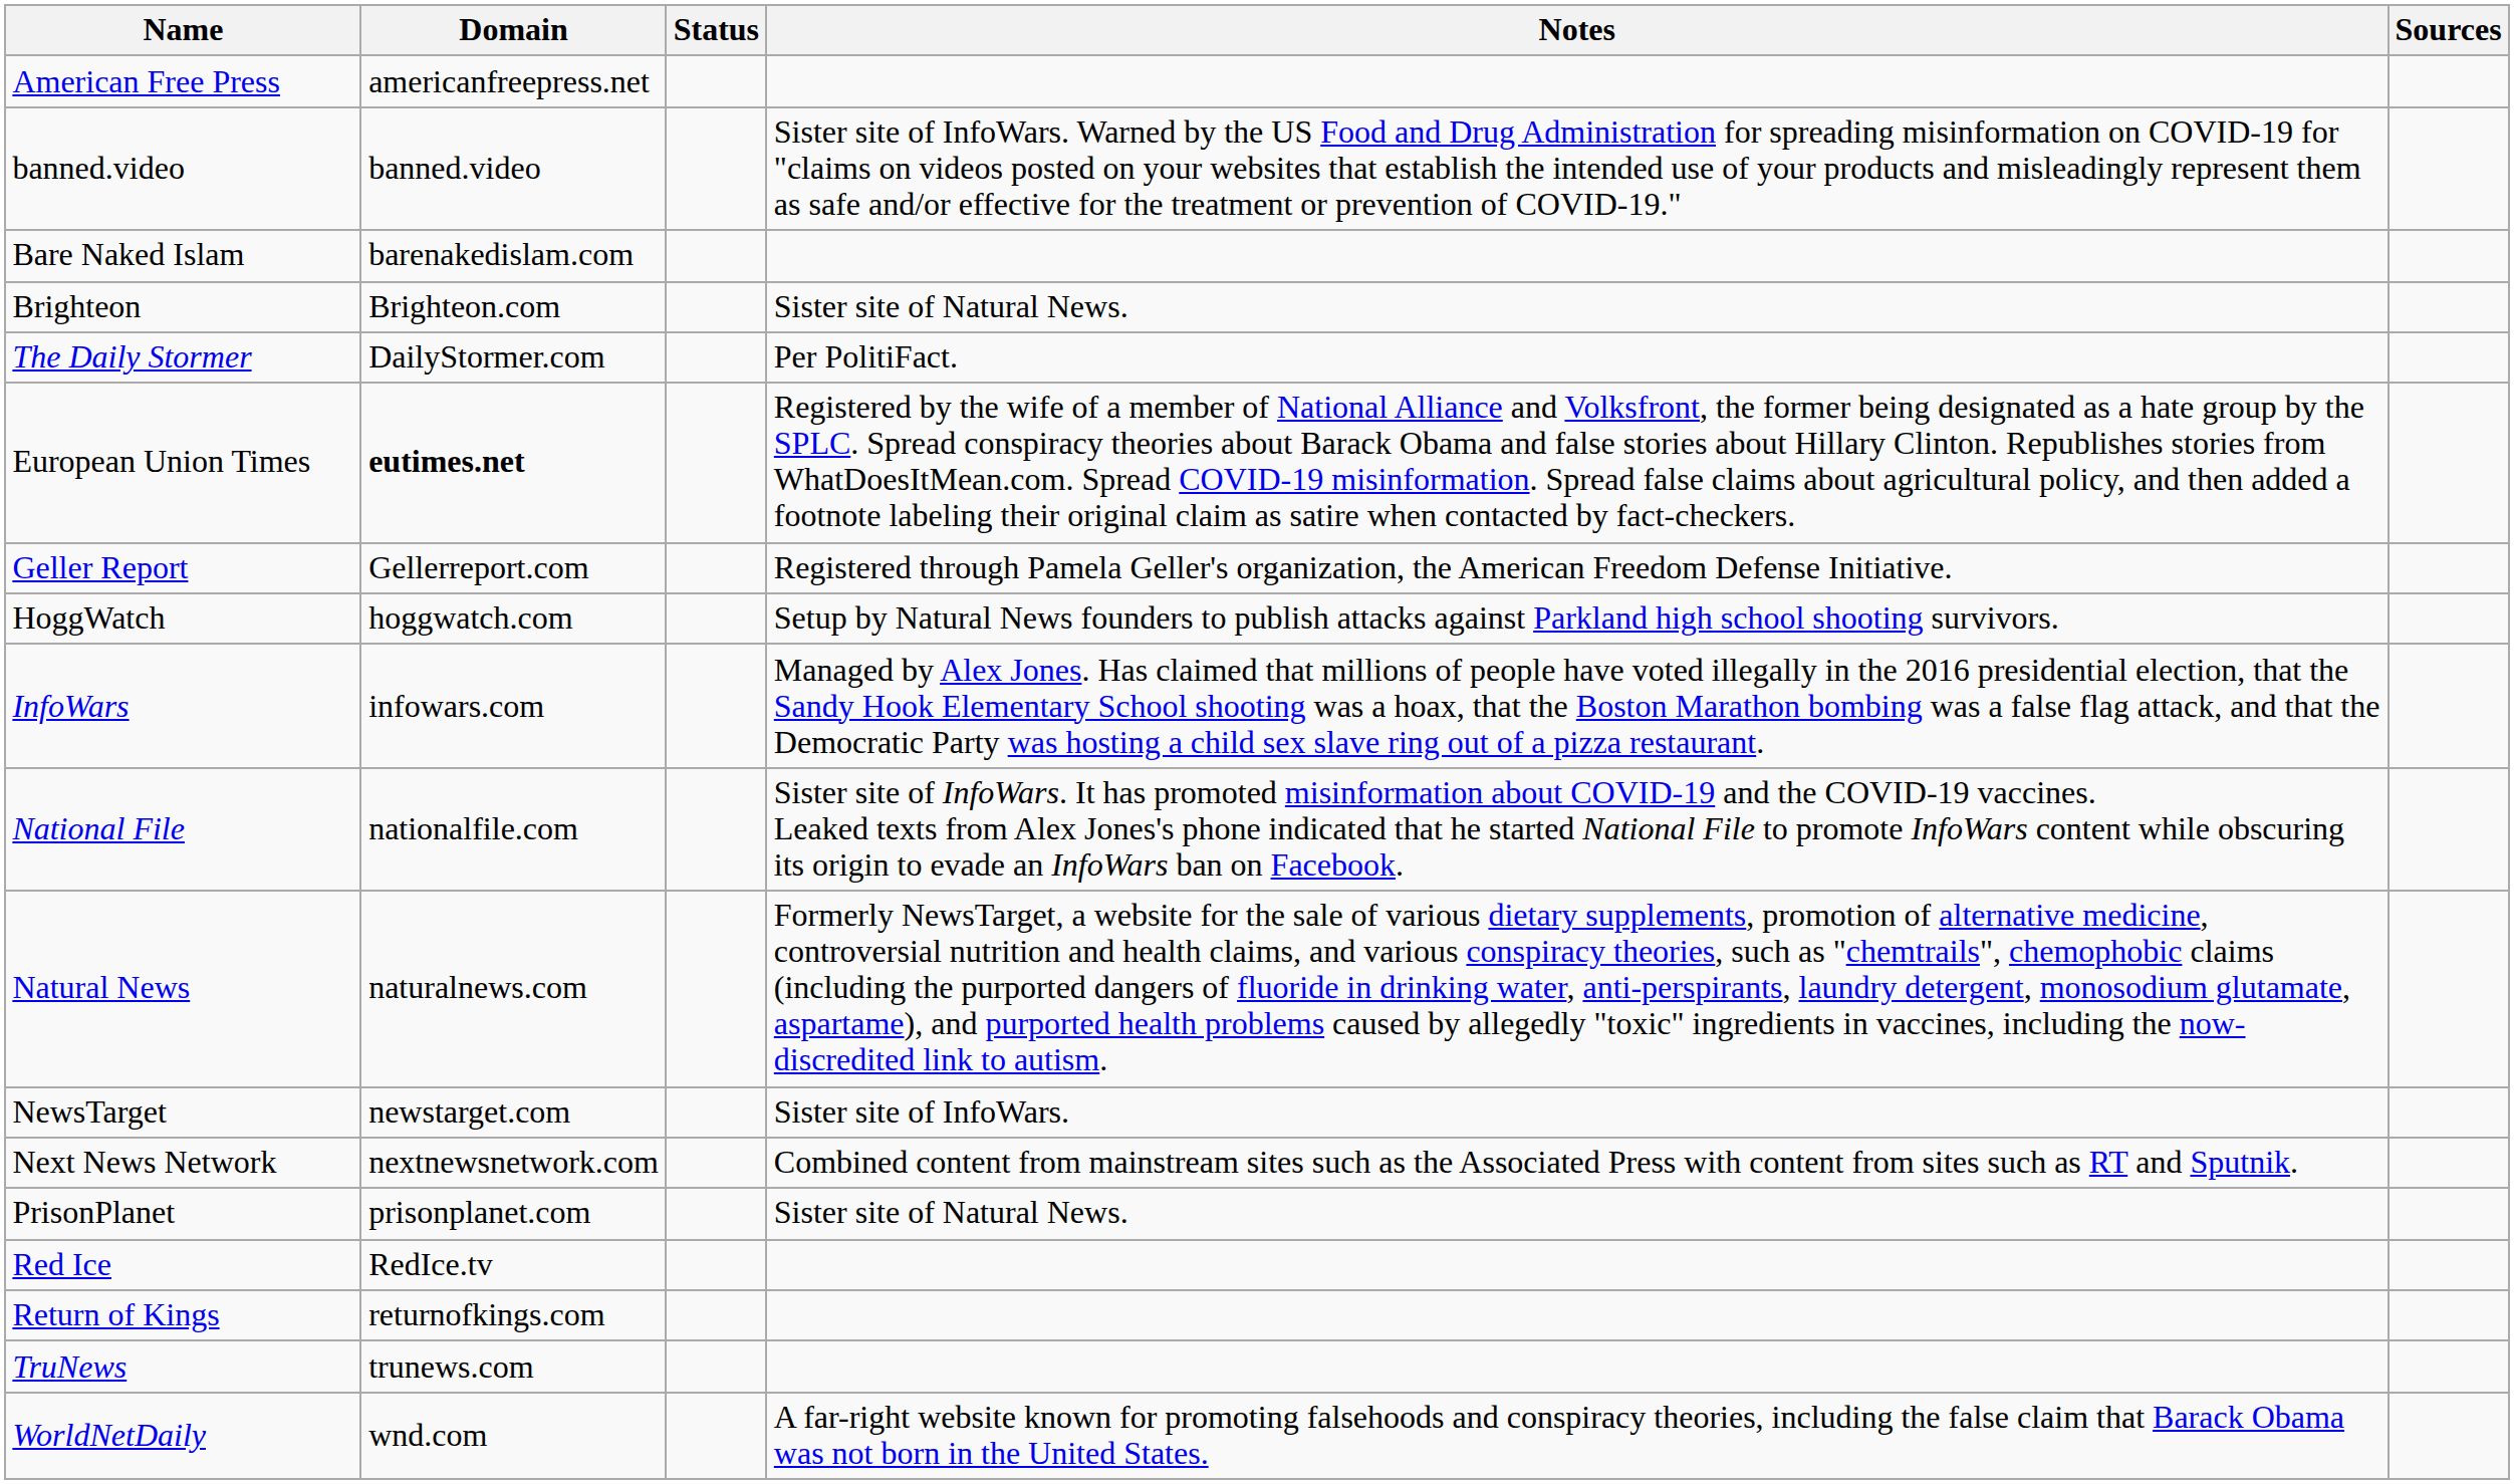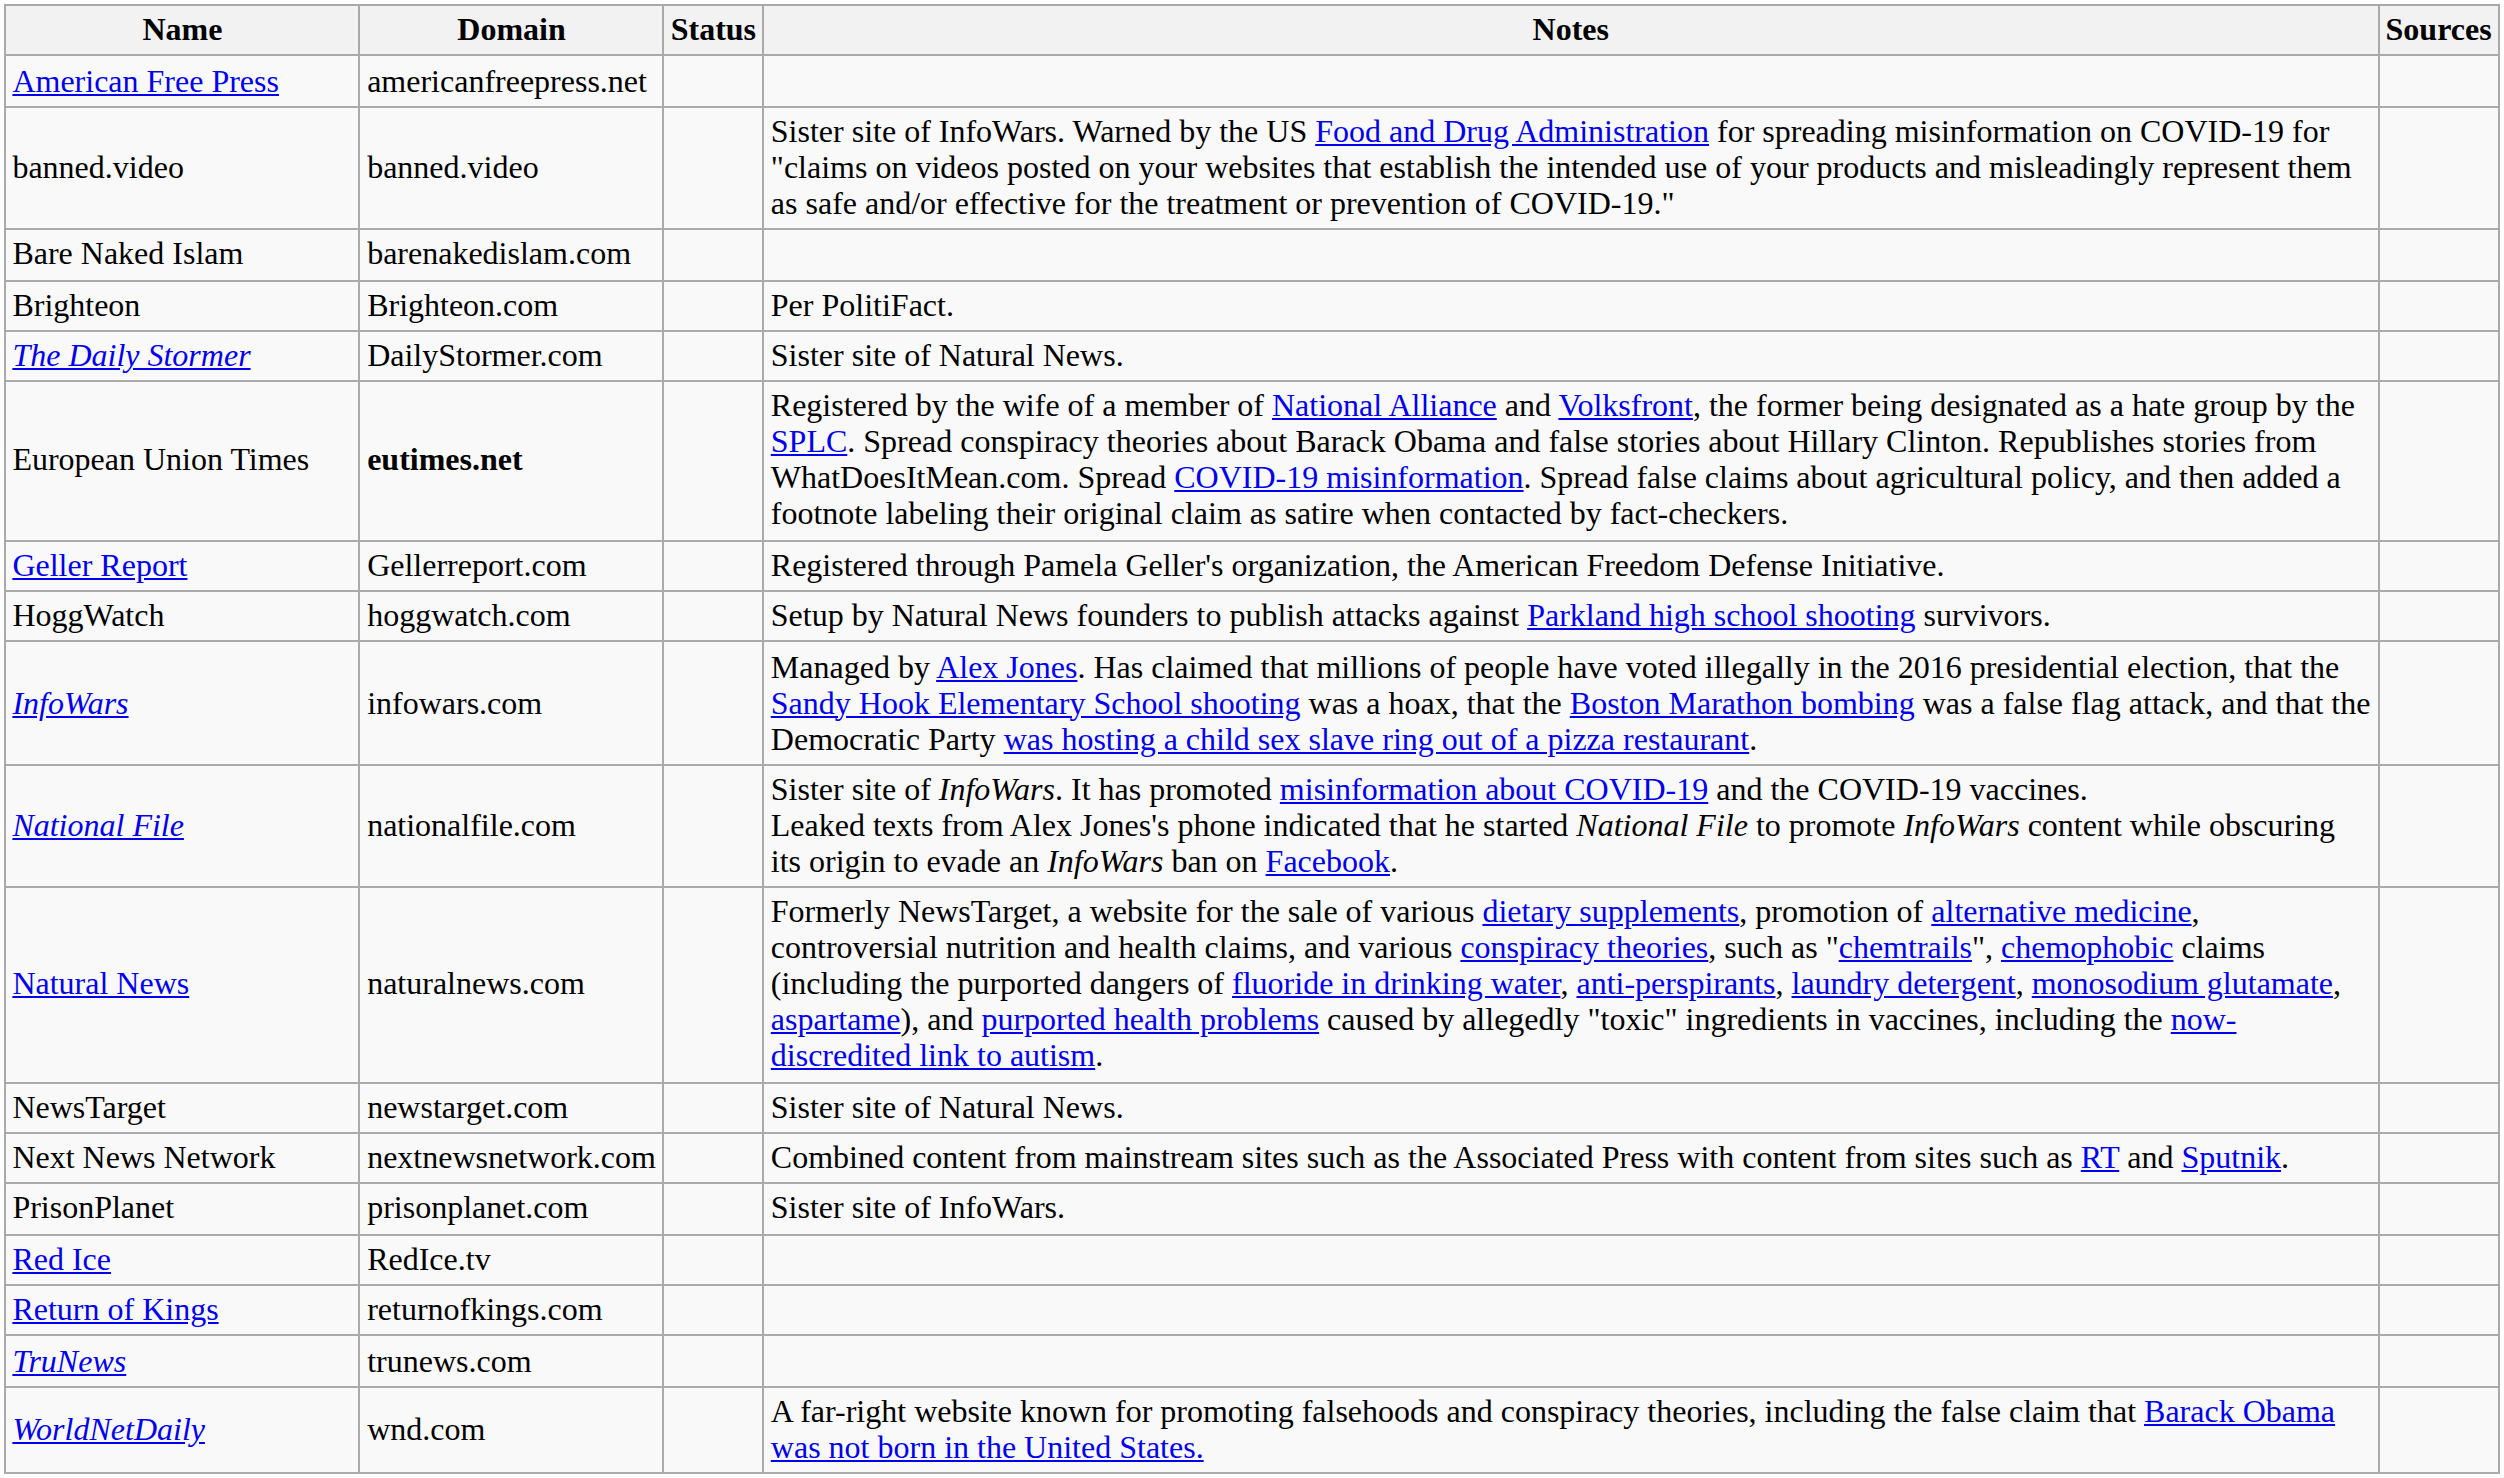 <table class="wikitable sortable mw-collapsible">
 <tr>
 <th width=170>Name</th>
 <th>Domain</th>
 <th>Status</th>
 <th class="unsortable">Notes</th>
 <th class="unsortable">Sources</th>
 </tr>
 <tr>
 <td><a href='#'>American Free Press</a></td>
 <td>americanfreepress.net</td>
 <td></td>
 <td></td>
 <td></td>
 </tr>
 <tr>
 <td>banned.video</td>
 <td>banned.video</td>
 <td></td>
 <td>Sister site of InfoWars. Warned by the US <a href='#'>Food and Drug Administration</a> for spreading misinformation on COVID-19 for "claims on videos posted on your websites that establish the intended use of your products and misleadingly represent them as safe and/or effective for the treatment or prevention of COVID-19."</td>
 <td></td>
 </tr>
 <tr>
 <td>Bare Naked Islam</td>
 <td>barenakedislam.com</td>
 <td></td>
 <td></td>
 <td></td>
 </tr>
 <tr>
 <td>Brighteon</td>
 <td>Brighteon.com</td>
 <td></td>
-<td>Sister site of Natural News.</td>
+<td>Per PolitiFact.</td>
 <td></td>
 </tr>
 <tr>
 <td><em><a href='#'>The Daily Stormer</a></em></td>
 <td>DailyStormer.com</td>
 <td></td>
-<td>Per PolitiFact.</td>
+<td>Sister site of Natural News.</td>
 <td></td>
 </tr>
 <tr>
 <td>European Union Times</td>
 <td><strong>eutimes.net</strong></td>
 <td></td>
 <td>Registered by the wife of a member of <a href='#'>National Alliance</a> and <a href='#'>Volksfront</a>, the former being designated as a hate group by the <a href='#'>SPLC</a>. Spread conspiracy theories about Barack Obama and false stories about Hillary Clinton. Republishes stories from WhatDoesItMean.com. Spread <a href='#'>COVID-19 misinformation</a>. Spread false claims about agricultural policy, and then added a footnote labeling their original claim as satire when contacted by fact-checkers.</td>
 <td></td>
 </tr>
 <tr>
 <td><a href='#'>Geller Report</a></td>
 <td>Gellerreport.com</td>
 <td></td>
 <td>Registered through Pamela Geller's organization, the American Freedom Defense Initiative.</td>
 <td></td>
 </tr>
 <tr>
 <td>HoggWatch</td>
 <td>hoggwatch.com</td>
 <td></td>
 <td>Setup by Natural News founders to publish attacks against <a href='#'>Parkland high school shooting</a> survivors.</td>
 <td></td>
 </tr>
 <tr>
 <td><em><a href='#'>InfoWars</a></em></td>
 <td>infowars.com</td>
 <td></td>
 <td>Managed by <a href='#'>Alex Jones</a>. Has claimed that millions of people have voted illegally in the 2016 presidential election, that the <a href='#'>Sandy Hook Elementary School shooting</a> was a hoax, that the <a href='#'>Boston Marathon bombing</a> was a false flag attack, and that the Democratic Party <a href='#'>was hosting a child sex slave ring out of a pizza restaurant</a>.</td>
 <td></td>
 </tr>
 <tr>
 <td><em><a href='#'>National File</a></em></td>
 <td>nationalfile.com</td>
 <td></td>
 <td>Sister site of <em>InfoWars</em>. It has promoted <a href='#'>misinformation about COVID-19</a> and the COVID-19 vaccines.<br>Leaked texts from Alex Jones's phone indicated that he started <em>National File</em> to promote <em>InfoWars</em> content while obscuring its origin to evade an <em>InfoWars</em> ban on <a href='#'>Facebook</a>.</td>
 <td></td>
 </tr>
 <tr>
 <td><a href='#'>Natural News</a></td>
 <td>naturalnews.com</td>
 <td></td>
 <td>Formerly NewsTarget, a website for the sale of various <a href='#'>dietary supplements</a>, promotion of <a href='#'>alternative medicine</a>, controversial nutrition and health claims, and various <a href='#'>conspiracy theories</a>, such as "<a href='#'>chemtrails</a>", <a href='#'>chemophobic</a> claims (including the purported dangers of <a href='#'>fluoride in drinking water</a>, <a href='#'>anti-perspirants</a>, <a href='#'>laundry detergent</a>, <a href='#'>monosodium glutamate</a>, <a href='#'>aspartame</a>), and <a href='#'>purported health problems</a> caused by allegedly "toxic" ingredients in vaccines, including the <a href='#'>now-discredited link to autism</a>.</td>
 <td></td>
 </tr>
 <tr>
 <td>NewsTarget</td>
 <td>newstarget.com</td>
 <td></td>
-<td>Sister site of InfoWars.</td>
+<td>Sister site of Natural News.</td>
 <td></td>
 </tr>
 <tr>
 <td>Next News Network</td>
 <td>nextnewsnetwork.com</td>
 <td></td>
 <td>Combined content from mainstream sites such as the Associated Press with content from sites such as <a href='#'>RT</a> and <a href='#'>Sputnik</a>.</td>
 <td></td>
 </tr>
 <tr>
 <td>PrisonPlanet</td>
 <td>prisonplanet.com</td>
 <td></td>
-<td>Sister site of Natural News.</td>
+<td>Sister site of InfoWars.</td>
 <td></td>
 </tr>
 <tr>
 <td><a href='#'>Red Ice</a></td>
 <td>RedIce.tv</td>
 <td></td>
 <td></td>
 <td></td>
 </tr>
 <tr>
 <td><a href='#'>Return of Kings</a></td>
 <td>returnofkings.com</td>
 <td></td>
 <td></td>
 <td></td>
 </tr>
 <tr>
 <td><em><a href='#'>TruNews</a></em></td>
 <td>trunews.com</td>
 <td></td>
 <td></td>
 <td></td>
 </tr>
 <tr>
 <td><em><a href='#'>WorldNetDaily</a></em></td>
 <td>wnd.com</td>
 <td></td>
 <td>A far-right website known for promoting falsehoods and conspiracy theories, including the false claim that <a href='#'>Barack Obama</a> <a href='#'>was not born in the United States.</a></td>
 <td></td>
 </tr>
 </table>
